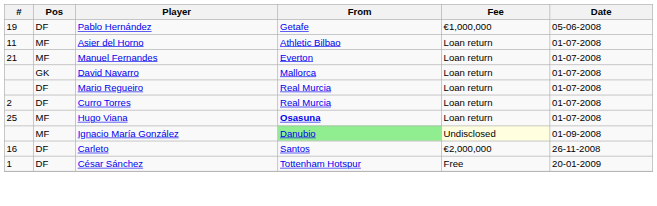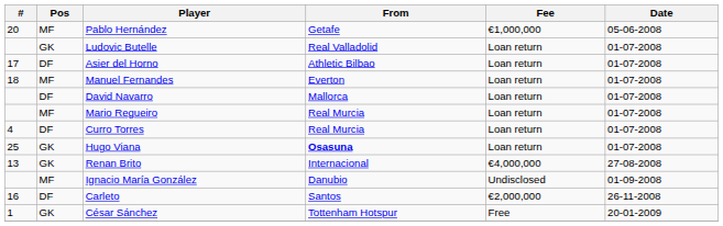 <table width=65% class="wikitable" style="text-align:center; font-size:95%; text-align:left">
 <tr>
 <th>#</th>
 <th>Pos</th>
 <th>Player</th>
 <th>From</th>
 <th>Fee</th>
 <th>Date</th>
 </tr>
 <tr --->
-<td>19</td>
-<td>DF</td>
+<td>20</td>
+<td>MF</td>
 <td> <a href='#'>Pablo Hernández</a></td>
 <td><a href='#'>Getafe</a></td>
 <td>€1,000,000</td>
 <td>05-06-2008</td>
 </tr>
 <tr --->
-<td>11</td>
-<td>MF</td>
+<td></td>
+<td>GK</td>
+<td> <a href='#'>Ludovic Butelle</a></td>
+<td><a href='#'>Real Valladolid</a></td>
+<td>Loan return</td>
+<td>01-07-2008</td>
+</tr>
+<tr --->
+<td>17</td>
+<td>DF</td>
 <td> <a href='#'>Asier del Horno</a></td>
 <td><a href='#'>Athletic Bilbao</a></td>
 <td>Loan return</td>
 <td>01-07-2008</td>
 </tr>
 <tr --->
-<td>21</td>
+<td>18</td>
 <td>MF</td>
 <td> <a href='#'>Manuel Fernandes</a></td>
 <td><a href='#'>Everton</a></td>
 <td>Loan return</td>
 <td>01-07-2008</td>
 </tr>
 <tr --->
 <td></td>
-<td>GK</td>
+<td>DF</td>
 <td> <a href='#'>David Navarro</a></td>
 <td><a href='#'>Mallorca</a></td>
 <td>Loan return</td>
 <td>01-07-2008</td>
 </tr>
 <tr --->
 <td></td>
-<td>DF</td>
+<td>MF</td>
 <td> <a href='#'>Mario Regueiro</a></td>
 <td><a href='#'>Real Murcia</a></td>
 <td>Loan return</td>
 <td>01-07-2008</td>
 </tr>
 <tr --->
-<td>2</td>
+<td>4</td>
 <td>DF</td>
 <td> <a href='#'>Curro Torres</a></td>
 <td><a href='#'>Real Murcia</a></td>
 <td>Loan return</td>
 <td>01-07-2008</td>
 </tr>
 <tr --->
 <td>25</td>
-<td>MF</td>
+<td>GK</td>
 <td> <a href='#'>Hugo Viana</a></td>
 <td><strong><a href='#'>Osasuna</a></strong></td>
 <td>Loan return</td>
 <td>01-07-2008</td>
 </tr>
 <tr --->
+<td>13</td>
+<td>GK</td>
+<td> <a href='#'>Renan Brito</a></td>
+<td><a href='#'>Internacional</a></td>
+<td>€4,000,000</td>
+<td>27-08-2008</td>
+</tr>
+<tr --->
 <td></td>
 <td>MF</td>
 <td> <a href='#'>Ignacio María González</a></td>
-<td style="background: lightgreen;"><a href='#'>Danubio</a></td>
-<td style="background: lightyellow;">Undisclosed</td>
+<td><a href='#'>Danubio</a></td>
+<td>Undisclosed</td>
 <td>01-09-2008</td>
 </tr>
 <tr --->
 <td>16</td>
 <td>DF</td>
 <td> <a href='#'>Carleto</a></td>
 <td><a href='#'>Santos</a></td>
 <td>€2,000,000</td>
 <td>26-11-2008</td>
 </tr>
 <tr --->
 <td>1</td>
-<td>DF</td>
+<td>GK</td>
 <td> <a href='#'>César Sánchez</a></td>
 <td><a href='#'>Tottenham Hotspur</a></td>
 <td>Free</td>
 <td>20-01-2009</td>
 </tr>
 <tr --->
 </tr>
 </table>
